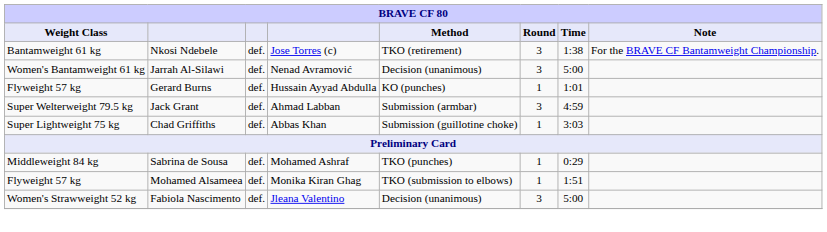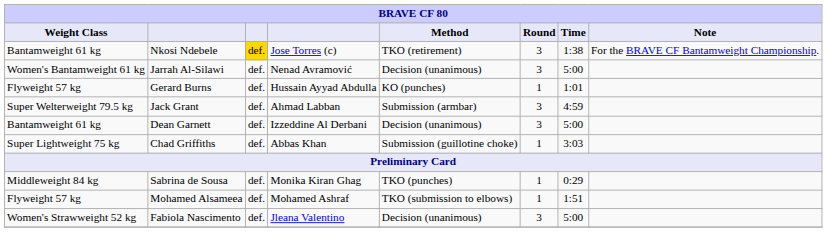 <table class="wikitable" style="font-size: 80%;">
 <tr>
 <th colspan="8" style="background-color: #ccf; color: #000080; text-align: center;"><strong>BRAVE CF 80</strong></th>
 </tr>
 <tr>
 <th colspan="1" style="background-color: #E6E8FA; color: #000000; text-align: center;">Weight Class</th>
 <th colspan="1" style="background-color: #E6E8FA; color: #000000; text-align: center;"></th>
 <th colspan="1" style="background-color: #E6E8FA; color: #000000; text-align: center;"></th>
 <th colspan="1" style="background-color: #E6E8FA; color: #000000; text-align: center;"></th>
 <th colspan="1" style="background-color: #E6E8FA; color: #000000; text-align: center;">Method</th>
 <th colspan="1" style="background-color: #E6E8FA; color: #000000; text-align: center;">Round</th>
 <th colspan="1" style="background-color: #E6E8FA; color: #000000; text-align: center;">Time</th>
 <th colspan="1" style="background-color: #E6E8FA; color: #000000; text-align: center;">Note</th>
 </tr>
 <tr>
 <td>Bantamweight 61 kg</td>
 <td> Nkosi Ndebele</td>
-<td>def.</td>
+<td style="background: gold;">def.</td>
 <td> <a href='#'>Jose Torres</a> (c)</td>
 <td>TKO (retirement)</td>
 <td align=center>3</td>
 <td align=center>1:38</td>
 <td>For the <a href='#'>BRAVE CF Bantamweight Championship</a>.</td>
 </tr>
 <tr>
 <td>Women's Bantamweight 61 kg</td>
 <td> Jarrah Al-Silawi</td>
 <td>def.</td>
 <td> Nenad Avramović</td>
 <td>Decision (unanimous)</td>
 <td align=center>3</td>
 <td align=center>5:00</td>
 <td></td>
 </tr>
 <tr>
 <td>Flyweight 57 kg</td>
 <td> Gerard Burns</td>
 <td>def.</td>
 <td> Hussain Ayyad Abdulla</td>
 <td>KO (punches)</td>
 <td align=center>1</td>
 <td align=center>1:01</td>
 <td></td>
 </tr>
 <tr>
 <td>Super Welterweight 79.5 kg</td>
 <td> Jack Grant</td>
 <td>def.</td>
 <td> Ahmad Labban</td>
 <td>Submission (armbar)</td>
 <td align=center>3</td>
 <td align=center>4:59</td>
 <td></td>
 </tr>
 <tr>
+<td>Bantamweight 61 kg</td>
+<td> Dean Garnett</td>
+<td>def.</td>
+<td> Izzeddine Al Derbani</td>
+<td>Decision (unanimous)</td>
+<td align=center>3</td>
+<td align=center>5:00</td>
+<td></td>
+</tr>
+<tr>
 <td>Super Lightweight 75 kg</td>
 <td> Chad Griffiths</td>
 <td>def.</td>
 <td> Abbas Khan</td>
 <td>Submission (guillotine choke)</td>
 <td align=center>1</td>
 <td align=center>3:03</td>
 <td></td>
 </tr>
 <tr>
 <th colspan="8" style="background-color: #E6E8FA; color: #000080; text-align: center;"><strong>Preliminary Card</strong></th>
 </tr>
 <tr>
 <td>Middleweight 84 kg</td>
 <td> Sabrina de Sousa</td>
 <td>def.</td>
-<td> Mohamed Ashraf</td>
+<td> Monika Kiran Ghag</td>
 <td>TKO (punches)</td>
 <td align=center>1</td>
 <td align=center>0:29</td>
 <td></td>
 </tr>
 <tr>
 <td>Flyweight 57 kg</td>
 <td> Mohamed Alsameea</td>
 <td>def.</td>
-<td> Monika Kiran Ghag</td>
+<td> Mohamed Ashraf</td>
 <td>TKO (submission to elbows)</td>
 <td align=center>1</td>
 <td align=center>1:51</td>
 <td></td>
 </tr>
 <tr>
 <td>Women's Strawweight 52 kg</td>
 <td> Fabiola Nascimento</td>
 <td>def.</td>
 <td> <a href='#'>Jleana Valentino</a></td>
 <td>Decision (unanimous)</td>
 <td align=center>3</td>
 <td align=center>5:00</td>
 <td></td>
 </tr>
 <tr>
 </tr>
 </table>
